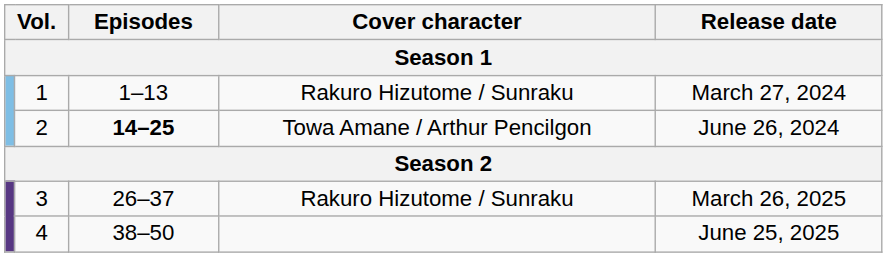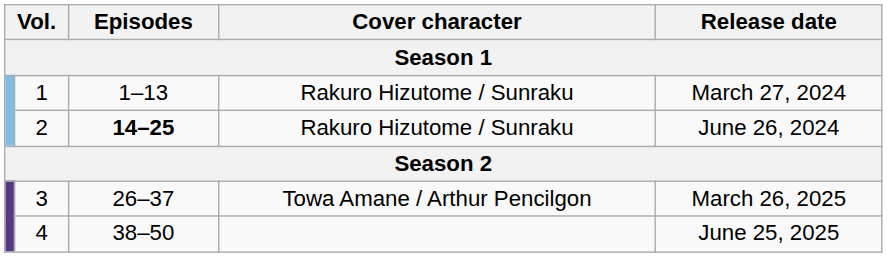 <table class="wikitable" style="text-align: center; width: 50%;">
 <tr>
 <th colspan="2">Vol.</th>
 <th>Episodes</th>
 <th>Cover character</th>
 <th>Release date</th>
 </tr>
 <tr>
 <th colspan="6">Season 1</th>
 </tr>
 <tr>
 <td rowspan="2" width="1%" style="background: #7EBEE5;"></td>
 <td>1</td>
 <td>1–13</td>
 <td>Rakuro Hizutome / Sunraku</td>
 <td>March 27, 2024</td>
 </tr>
 <tr>
 <td>2</td>
 <td><strong>14–25</strong></td>
-<td>Towa Amane / Arthur Pencilgon</td>
+<td>Rakuro Hizutome / Sunraku</td>
 <td>June 26, 2024</td>
 </tr>
 <tr>
 <th colspan="6">Season 2</th>
 </tr>
 <tr>
 <td rowspan="2" width="1%" style="background: #573783;"></td>
 <td>3</td>
 <td>26–37</td>
-<td>Rakuro Hizutome / Sunraku</td>
+<td>Towa Amane / Arthur Pencilgon</td>
 <td>March 26, 2025</td>
 </tr>
 <tr>
 <td>4</td>
 <td>38–50</td>
 <td></td>
 <td>June 25, 2025</td>
 </tr>
 </table>
